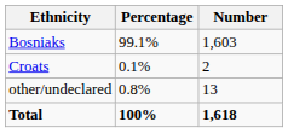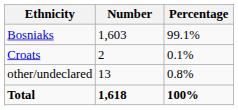 <table class="wikitable">
 <tr>
 <th width="100px">Ethnicity</th>
+<th width="80px">Number</th>
 <th width="80px">Percentage</th>
-<th width="80px">Number</th>
 </tr>
 <tr>
 <td><a href='#'>Bosniaks</a></td>
+<td>1,603</td>
 <td>99.1%</td>
-<td>1,603</td>
 </tr>
 <tr>
 <td><a href='#'>Croats</a></td>
+<td>2</td>
 <td>0.1%</td>
-<td>2</td>
 </tr>
 <tr>
 <td>other/undeclared</td>
+<td>13</td>
 <td>0.8%</td>
-<td>13</td>
 </tr>
 <tr>
 <td><strong>Total</strong></td>
+<td><strong>1,618</strong></td>
 <td><strong>100%</strong></td>
-<td><strong>1,618</strong></td>
 </tr>
 </table>
